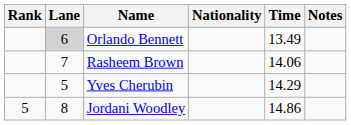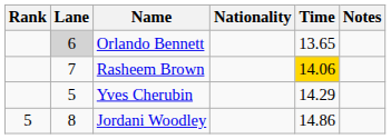 <table class="wikitable sortable" style="text-align:center">
 <tr>
 <th>Rank</th>
 <th>Lane</th>
 <th>Name</th>
 <th>Nationality</th>
 <th>Time</th>
 <th>Notes</th>
 </tr>
 <tr>
 <td></td>
 <td style="background: lightgrey;">6</td>
 <td align=left><a href='#'>Orlando Bennett</a></td>
 <td align=left></td>
-<td>13.49</td>
+<td>13.65</td>
 <td></td>
 </tr>
 <tr>
 <td></td>
 <td>7</td>
 <td align=left><a href='#'>Rasheem Brown</a></td>
 <td align=left></td>
-<td>14.06</td>
+<td style="background: gold;">14.06</td>
 <td></td>
 </tr>
 <tr>
 <td></td>
 <td>5</td>
 <td align=left><a href='#'>Yves Cherubin</a></td>
 <td align=left></td>
 <td>14.29</td>
 <td></td>
 </tr>
 <tr>
 <td>5</td>
 <td>8</td>
 <td align=left><a href='#'>Jordani Woodley</a></td>
 <td align=left></td>
 <td>14.86</td>
 <td></td>
 </tr>
 </table>
